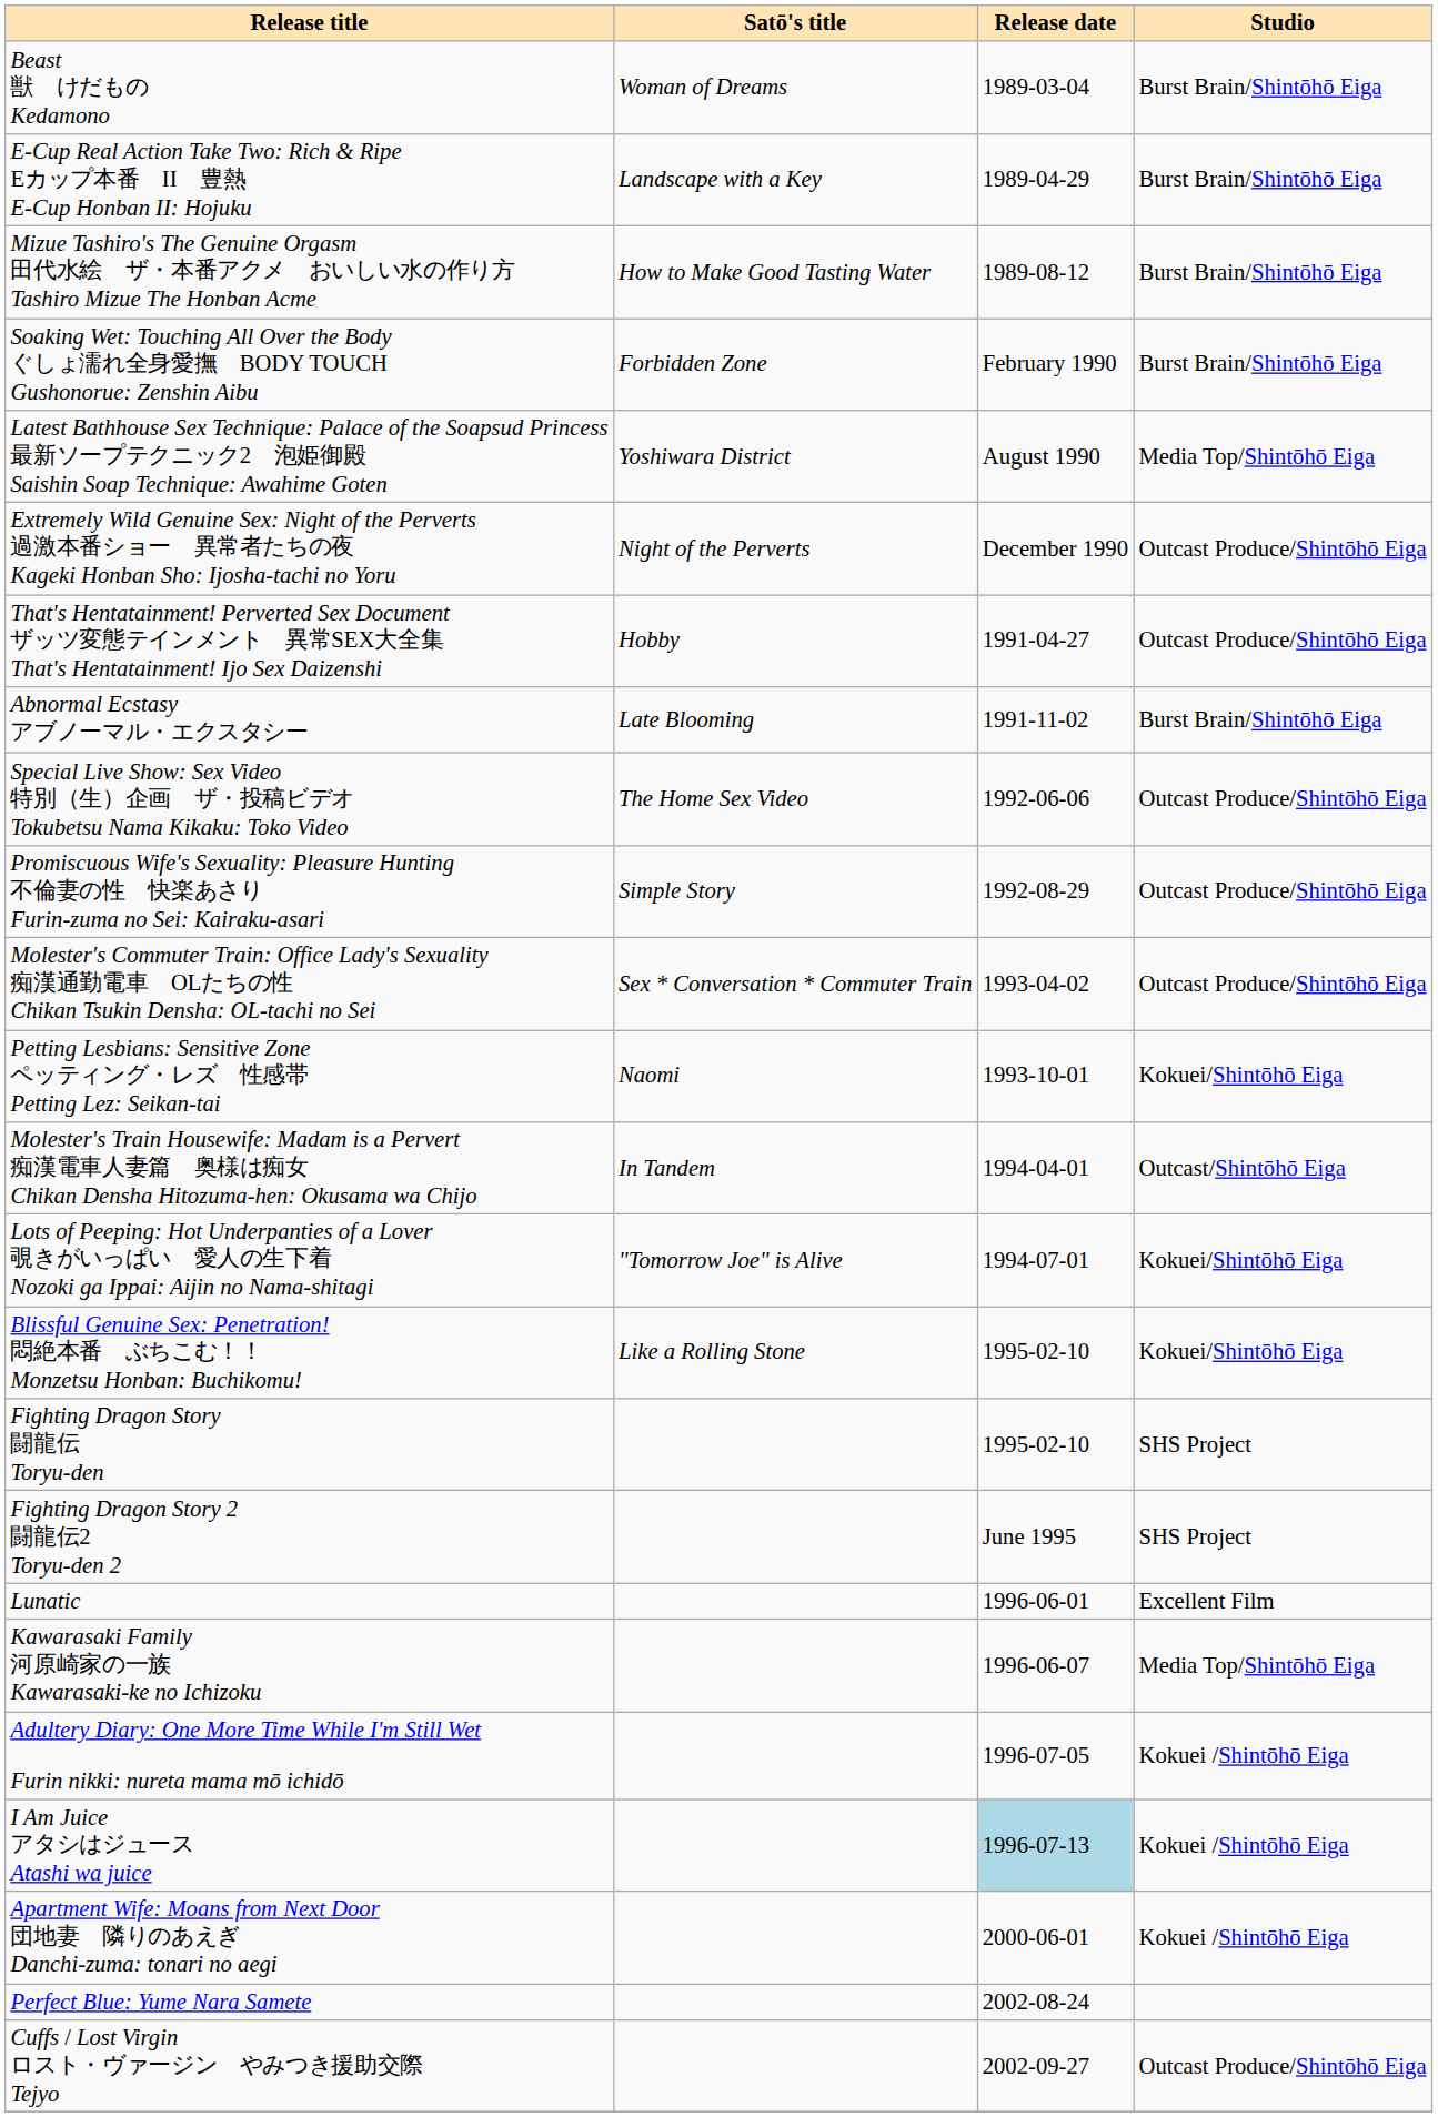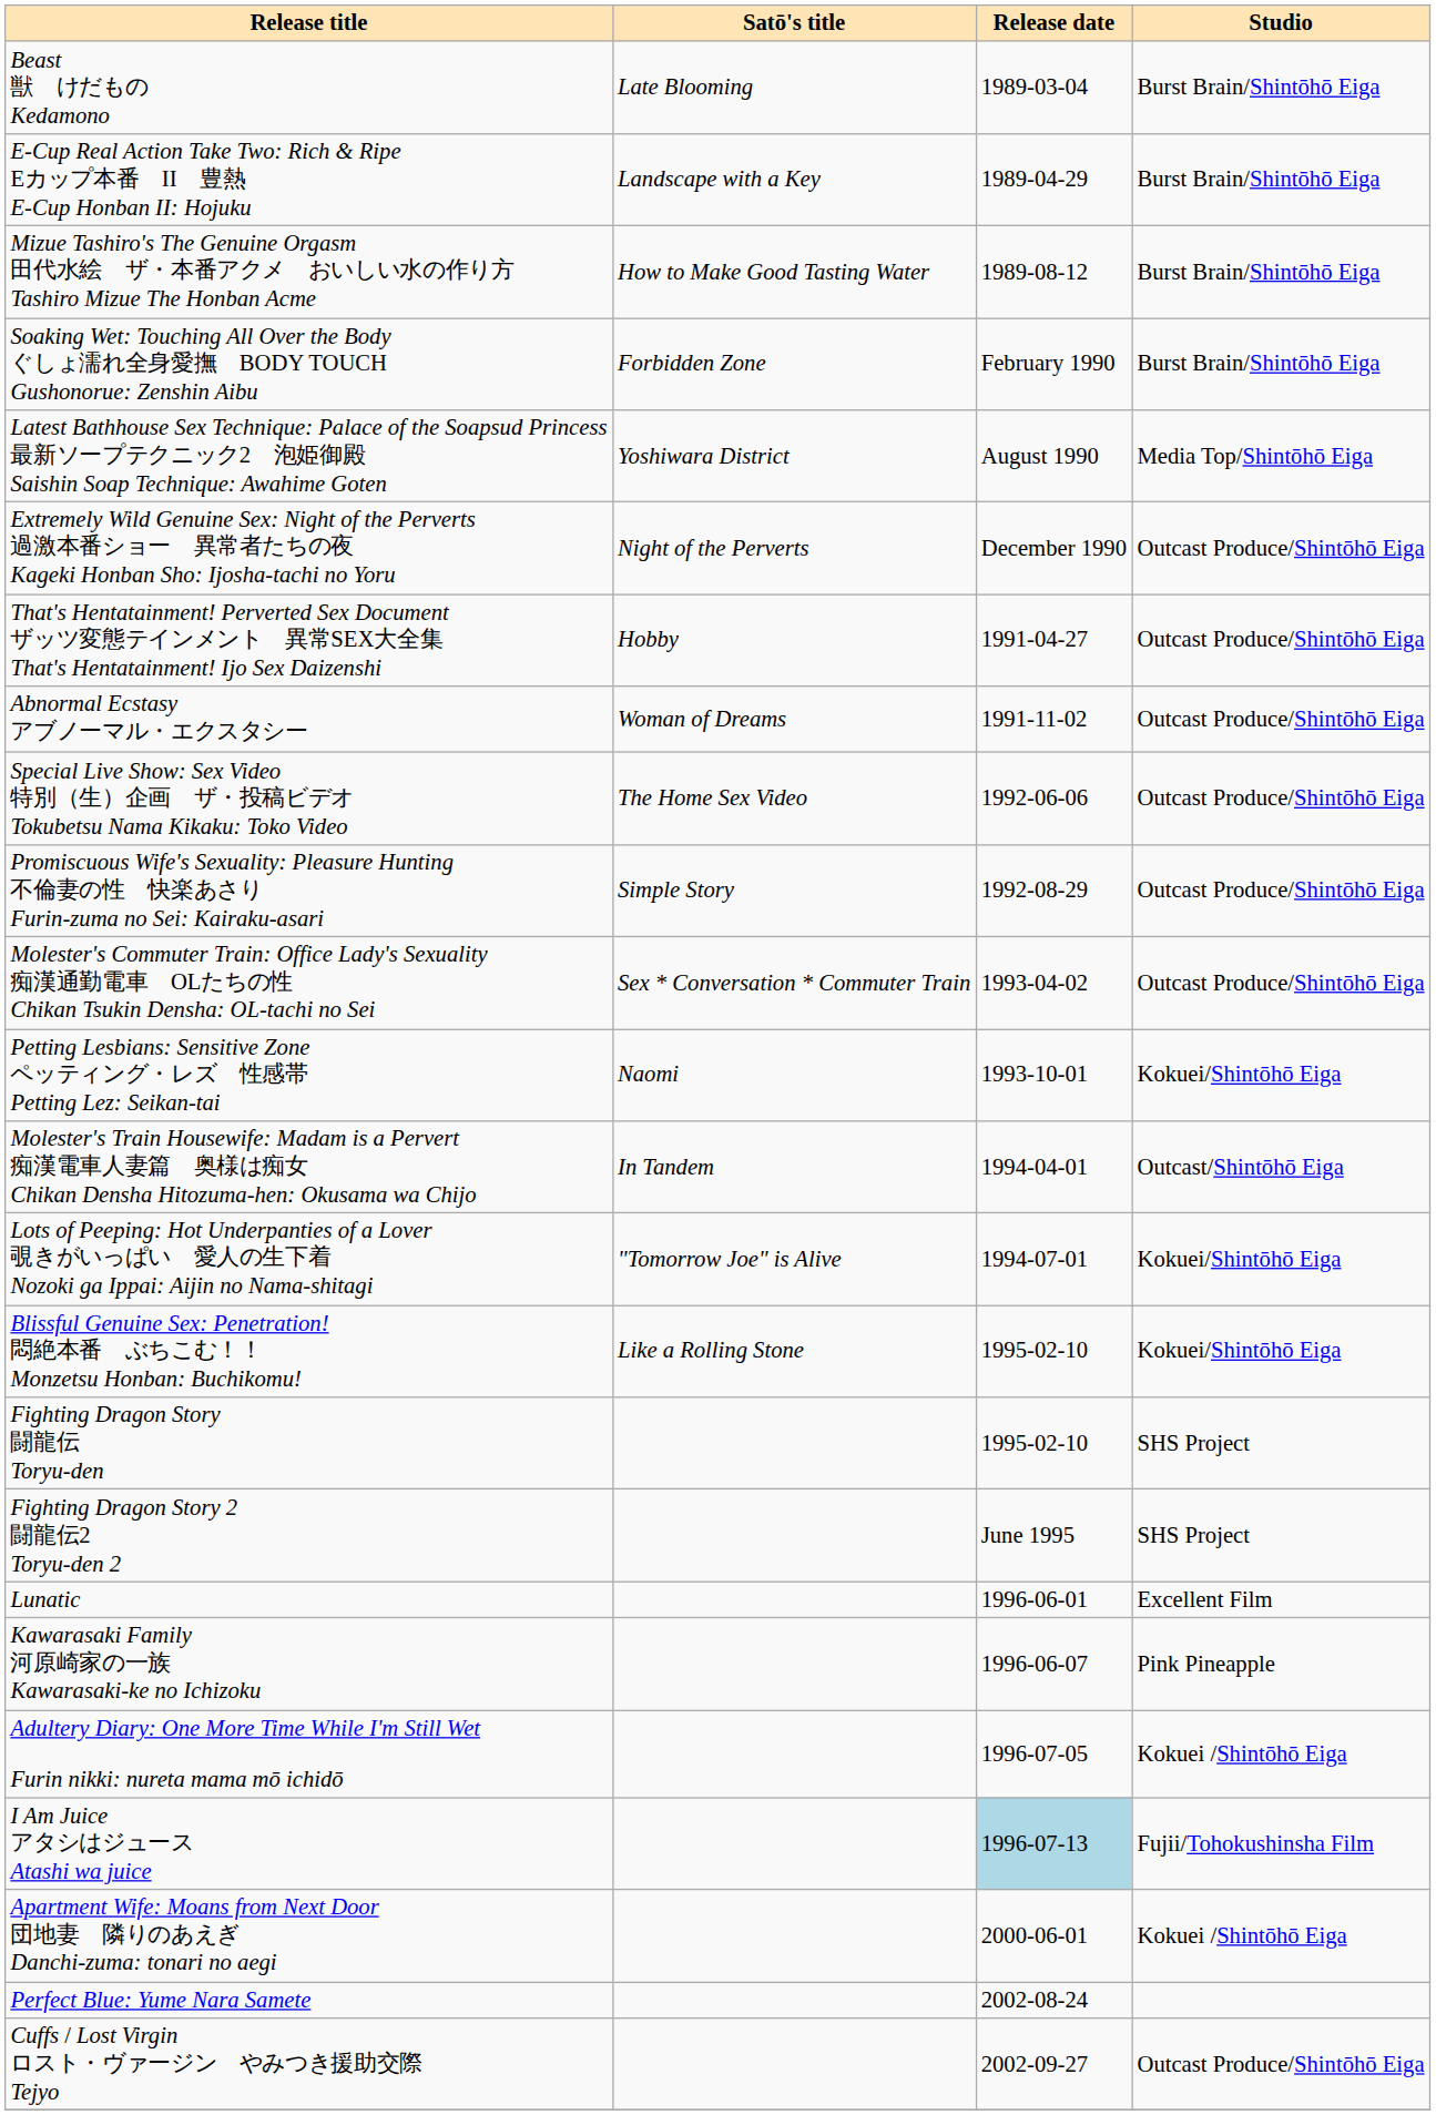 <table class="wikitable">
 <tr>
 <th style="background:#FFE4B5;">Release title</th>
 <th style="background:#FFE4B5;">Satō's title</th>
 <th style="background:#FFE4B5;">Release date</th>
 <th style="background:#FFE4B5;">Studio</th>
 </tr>
 <tr>
 <td><em>Beast</em><br>獣　けだもの<br><em>Kedamono</em></td>
-<td><em>Woman of Dreams</em></td>
+<td><em>Late Blooming</em></td>
 <td>1989-03-04</td>
 <td>Burst Brain/<a href='#'>Shintōhō Eiga</a></td>
 </tr>
 <tr>
 <td><em>E-Cup Real Action Take Two: Rich & Ripe</em><br>Eカップ本番　II　豊熱<br><em>E-Cup Honban II: Hojuku</em></td>
 <td><em>Landscape with a Key</em></td>
 <td>1989-04-29</td>
 <td>Burst Brain/<a href='#'>Shintōhō Eiga</a></td>
 </tr>
 <tr>
 <td><em>Mizue Tashiro's The Genuine Orgasm</em><br>田代水絵　ザ・本番アクメ　おいしい水の作り方<br><em>Tashiro Mizue The Honban Acme</em></td>
 <td><em>How to Make Good Tasting Water</em></td>
 <td>1989-08-12</td>
 <td>Burst Brain/<a href='#'>Shintōhō Eiga</a></td>
 </tr>
 <tr>
 <td><em>Soaking Wet: Touching All Over the Body</em><br>ぐしょ濡れ全身愛撫　BODY TOUCH<br><em>Gushonorue: Zenshin Aibu</em></td>
 <td><em>Forbidden Zone</em></td>
 <td>February 1990</td>
 <td>Burst Brain/<a href='#'>Shintōhō Eiga</a></td>
 </tr>
 <tr>
 <td><em>Latest Bathhouse Sex Technique: Palace of the Soapsud Princess</em><br>最新ソープテクニック2　泡姫御殿<br><em>Saishin Soap Technique: Awahime Goten</em></td>
 <td><em>Yoshiwara District</em></td>
 <td>August 1990</td>
 <td>Media Top/<a href='#'>Shintōhō Eiga</a></td>
 </tr>
 <tr>
 <td><em>Extremely Wild Genuine Sex: Night of the Perverts</em><br>過激本番ショー　異常者たちの夜<br><em>Kageki Honban Sho: Ijosha-tachi no Yoru</em></td>
 <td><em>Night of the Perverts</em></td>
 <td>December 1990</td>
 <td>Outcast Produce/<a href='#'>Shintōhō Eiga</a></td>
 </tr>
 <tr>
 <td><em>That's Hentatainment! Perverted Sex Document</em><br>ザッツ変態テインメント　異常SEX大全集<br><em>That's Hentatainment! Ijo Sex Daizenshi</em></td>
 <td><em>Hobby</em></td>
 <td>1991-04-27</td>
 <td>Outcast Produce/<a href='#'>Shintōhō Eiga</a></td>
 </tr>
 <tr>
 <td><em>Abnormal Ecstasy</em><br>アブノーマル・エクスタシー</td>
-<td><em>Late Blooming</em></td>
+<td><em>Woman of Dreams</em></td>
 <td>1991-11-02</td>
-<td>Burst Brain/<a href='#'>Shintōhō Eiga</a></td>
+<td>Outcast Produce/<a href='#'>Shintōhō Eiga</a></td>
 </tr>
 <tr>
 <td><em>Special Live Show: Sex Video</em><br>特別（生）企画　ザ・投稿ビデオ<br><em>Tokubetsu Nama Kikaku: Toko Video</em></td>
 <td><em>The Home Sex Video</em></td>
 <td>1992-06-06</td>
 <td>Outcast Produce/<a href='#'>Shintōhō Eiga</a></td>
 </tr>
 <tr>
 <td><em>Promiscuous Wife's Sexuality: Pleasure Hunting</em><br>不倫妻の性　快楽あさり<br><em>Furin-zuma no Sei: Kairaku-asari</em></td>
 <td><em>Simple Story</em></td>
 <td>1992-08-29</td>
 <td>Outcast Produce/<a href='#'>Shintōhō Eiga</a></td>
 </tr>
 <tr>
 <td><em>Molester's Commuter Train: Office Lady's Sexuality</em><br>痴漢通勤電車　OLたちの性<br><em>Chikan Tsukin Densha: OL-tachi no Sei</em></td>
 <td><em>Sex * Conversation * Commuter Train</em></td>
 <td>1993-04-02</td>
 <td>Outcast Produce/<a href='#'>Shintōhō Eiga</a></td>
 </tr>
 <tr>
 <td><em>Petting Lesbians: Sensitive Zone</em><br>ペッティング・レズ　性感帯<br><em>Petting Lez: Seikan-tai</em></td>
 <td><em>Naomi</em></td>
 <td>1993-10-01</td>
 <td>Kokuei/<a href='#'>Shintōhō Eiga</a></td>
 </tr>
 <tr>
 <td><em>Molester's Train Housewife: Madam is a Pervert</em><br>痴漢電車人妻篇　奥様は痴女<br><em>Chikan Densha Hitozuma-hen: Okusama wa Chijo</em></td>
 <td><em>In Tandem</em></td>
 <td>1994-04-01</td>
 <td>Outcast/<a href='#'>Shintōhō Eiga</a></td>
 </tr>
 <tr>
 <td><em>Lots of Peeping: Hot Underpanties of a Lover</em><br>覗きがいっぱい　愛人の生下着<br><em>Nozoki ga Ippai: Aijin no Nama-shitagi</em></td>
 <td><em>"Tomorrow Joe" is Alive</em></td>
 <td>1994-07-01</td>
 <td>Kokuei/<a href='#'>Shintōhō Eiga</a></td>
 </tr>
 <tr>
 <td><em><a href='#'>Blissful Genuine Sex: Penetration!</a></em><br>悶絶本番　ぶちこむ！！<br><em>Monzetsu Honban: Buchikomu!</em></td>
 <td><em>Like a Rolling Stone</em></td>
 <td>1995-02-10</td>
 <td>Kokuei/<a href='#'>Shintōhō Eiga</a></td>
 </tr>
 <tr>
 <td><em>Fighting Dragon Story</em><br>闘龍伝<br><em>Toryu-den</em></td>
 <td></td>
 <td>1995-02-10</td>
 <td>SHS Project</td>
 </tr>
 <tr>
 <td><em>Fighting Dragon Story 2</em><br>闘龍伝2<br><em>Toryu-den 2</em></td>
 <td></td>
 <td>June 1995</td>
 <td>SHS Project</td>
 </tr>
 <tr>
 <td><em>Lunatic</em></td>
 <td></td>
 <td>1996-06-01</td>
 <td>Excellent Film</td>
 </tr>
 <tr>
 <td><em>Kawarasaki Family</em><br>河原崎家の一族<br><em>Kawarasaki-ke no Ichizoku</em></td>
 <td></td>
 <td>1996-06-07</td>
-<td>Media Top/<a href='#'>Shintōhō Eiga</a></td>
+<td>Pink Pineapple</td>
 </tr>
 <tr>
 <td><em><a href='#'>Adultery Diary: One More Time While I'm Still Wet</a></em><br><br><em>Furin nikki: nureta mama mō ichidō</em></td>
 <td></td>
 <td>1996-07-05</td>
 <td>Kokuei /<a href='#'>Shintōhō Eiga</a></td>
 </tr>
 <tr>
 <td><em>I Am Juice</em><br>アタシはジュース<br><em><a href='#'>Atashi wa juice</a></em></td>
 <td></td>
 <td style="background: lightblue;">1996-07-13</td>
-<td>Kokuei /<a href='#'>Shintōhō Eiga</a></td>
+<td>Fujii/<a href='#'>Tohokushinsha Film</a></td>
 </tr>
 <tr>
 <td><em><a href='#'>Apartment Wife: Moans from Next Door</a></em><br>団地妻　隣りのあえぎ<br><em>Danchi-zuma: tonari no aegi</em></td>
 <td></td>
 <td>2000-06-01</td>
 <td>Kokuei /<a href='#'>Shintōhō Eiga</a></td>
 </tr>
 <tr>
 <td><em><a href='#'>Perfect Blue: Yume Nara Samete</a></em></td>
 <td></td>
 <td>2002-08-24</td>
 <td></td>
 </tr>
 <tr>
 <td><em>Cuffs</em> / <em>Lost Virgin</em><br>ロスト・ヴァージン　やみつき援助交際<br><em>Tejyo</em></td>
 <td></td>
 <td>2002-09-27</td>
 <td>Outcast Produce/<a href='#'>Shintōhō Eiga</a></td>
 </tr>
 <tr>
 </tr>
 </table>
